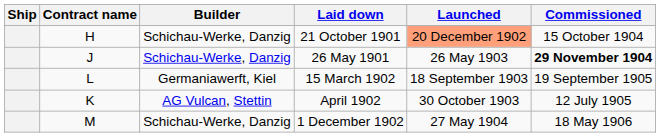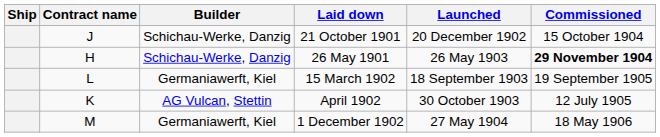 <table class="wikitable plainrowheaders">
 <tr>
 <th scope="col">Ship</th>
 <th scope="col">Contract name</th>
 <th scope="col">Builder</th>
 <th scope="col"><a href='#'>Laid down</a></th>
 <th scope="col"><a href='#'>Launched</a></th>
 <th scope="col"><a href='#'>Commissioned</a></th>
 </tr>
 <tr>
 <th scope="row"></th>
-<td align=center>H</td>
+<td align=center>J</td>
 <td align=center>Schichau-Werke, Danzig</td>
 <td align=center>21 October 1901</td>
-<td align=center style="background: lightsalmon;">20 December 1902</td>
+<td align=center>20 December 1902</td>
 <td align=center>15 October 1904</td>
 </tr>
 <tr>
 <th scope="row"></th>
-<td align=center>J</td>
+<td align=center>H</td>
 <td align=center><a href='#'>Schichau-Werke</a>, <a href='#'>Danzig</a></td>
 <td align=center>26 May 1901</td>
 <td align=center>26 May 1903</td>
 <td align=center><strong>29 November 1904</strong></td>
 </tr>
 <tr>
 <th scope="row"></th>
 <td align=center>L</td>
 <td align=center>Germaniawerft, Kiel</td>
 <td align=center>15 March 1902</td>
 <td align=center>18 September 1903</td>
 <td align=center>19 September 1905</td>
 </tr>
 <tr>
 <th scope="row"></th>
 <td align=center>K</td>
 <td align=center><a href='#'>AG Vulcan</a>, <a href='#'>Stettin</a></td>
 <td align=center>April 1902</td>
 <td align=center>30 October 1903</td>
 <td align=center>12 July 1905</td>
 </tr>
 <tr>
 <th scope="row"></th>
 <td align=center>M</td>
-<td align=center>Schichau-Werke, Danzig</td>
+<td align=center>Germaniawerft, Kiel</td>
 <td align=center>1 December 1902</td>
 <td align=center>27 May 1904</td>
 <td align=center>18 May 1906</td>
 </tr>
 </table>
